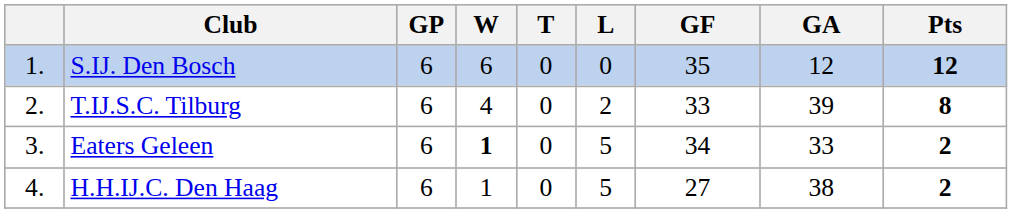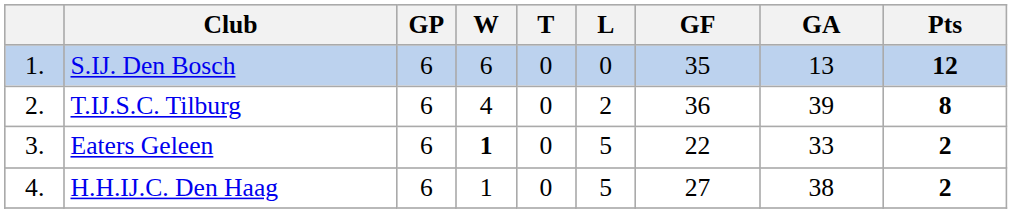 <table class="wikitable">
 <tr>
 <th width="30"></th>
 <th width="200">Club</th>
 <th width="30">GP</th>
 <th width="30">W</th>
 <th width="30">T</th>
 <th width="30">L</th>
 <th width="70">GF</th>
 <th width="70">GA</th>
 <th width="70">Pts</th>
 </tr>
 <tr bgcolor="#BCD2EE" align="center">
 <td>1.</td>
 <td align="left"><a href='#'>S.IJ. Den Bosch</a></td>
 <td>6</td>
 <td>6</td>
 <td>0</td>
 <td>0</td>
 <td>35</td>
-<td>12</td>
+<td>13</td>
 <td><strong>12</strong></td>
 </tr>
 <tr bgcolor="#FFFFFF" align="center">
 <td>2.</td>
 <td align="left"><a href='#'>T.IJ.S.C. Tilburg</a></td>
 <td>6</td>
 <td>4</td>
 <td>0</td>
 <td>2</td>
-<td>33</td>
+<td>36</td>
 <td>39</td>
 <td><strong>8</strong></td>
 </tr>
 <tr bgcolor="#FFFFFF" align="center">
 <td>3.</td>
 <td align="left"><a href='#'>Eaters Geleen</a></td>
 <td>6</td>
 <td><strong>1</strong></td>
 <td>0</td>
 <td>5</td>
-<td>34</td>
+<td>22</td>
 <td>33</td>
 <td><strong>2</strong></td>
 </tr>
 <tr bgcolor="#FFFFFF" align="center">
 <td>4.</td>
 <td align="left"><a href='#'>H.H.IJ.C. Den Haag</a></td>
 <td>6</td>
 <td>1</td>
 <td>0</td>
 <td>5</td>
 <td>27</td>
 <td>38</td>
 <td><strong>2</strong></td>
 </tr>
 </table>
